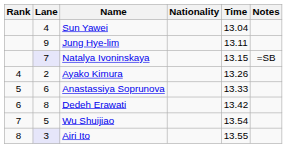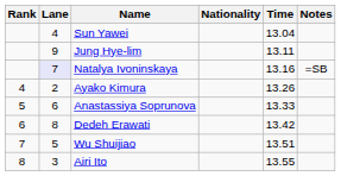 <table class="wikitable sortable" style="text-align:center">
 <tr>
 <th>Rank</th>
 <th>Lane</th>
 <th>Name</th>
 <th>Nationality</th>
 <th>Time</th>
 <th>Notes</th>
 </tr>
 <tr>
 <td></td>
 <td>4</td>
 <td align=left><a href='#'>Sun Yawei</a></td>
 <td align=left></td>
 <td>13.04</td>
 <td></td>
 </tr>
 <tr>
 <td></td>
 <td>9</td>
 <td align=left><a href='#'>Jung Hye-lim</a></td>
 <td align=left></td>
 <td>13.11</td>
 <td></td>
 </tr>
 <tr>
 <td></td>
 <td style="background: lavender;">7</td>
 <td align=left><a href='#'>Natalya Ivoninskaya</a></td>
 <td align=left></td>
-<td>13.15</td>
+<td>13.16</td>
 <td>=SB</td>
 </tr>
 <tr>
 <td>4</td>
 <td>2</td>
 <td align=left><a href='#'>Ayako Kimura</a></td>
 <td align=left></td>
 <td>13.26</td>
 <td></td>
 </tr>
 <tr>
 <td>5</td>
 <td>6</td>
 <td align=left><a href='#'>Anastassiya Soprunova</a></td>
 <td align=left></td>
 <td>13.33</td>
 <td></td>
 </tr>
 <tr>
 <td>6</td>
 <td>8</td>
 <td align=left><a href='#'>Dedeh Erawati</a></td>
 <td align=left></td>
 <td>13.42</td>
 <td></td>
 </tr>
 <tr>
 <td>7</td>
 <td>5</td>
 <td align=left><a href='#'>Wu Shuijiao</a></td>
 <td align=left></td>
-<td>13.54</td>
+<td>13.51</td>
 <td></td>
 </tr>
 <tr>
 <td>8</td>
-<td style="background: lavender;">3</td>
+<td>3</td>
 <td align=left><a href='#'>Airi Ito</a></td>
 <td align=left></td>
 <td>13.55</td>
 <td></td>
 </tr>
 </table>
